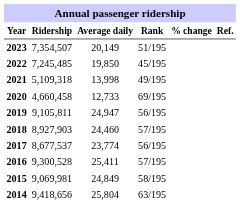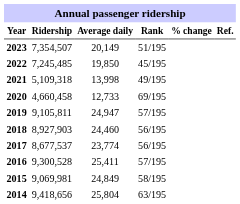 <table class="toccolours" cellpadding="4" cellspacing="0" style="text-align:right;">
 <tr>
 <th colspan="6"  style="background-color:#ccf; background-color:#ccf; font-size:110%; text-align:center;">Annual passenger ridership</th>
 </tr>
 <tr style="font-size:95%; text-align:center">
 <th style="border-bottom:1px solid black">Year</th>
 <th style="border-bottom:1px solid black">Ridership</th>
 <th style="border-bottom:1px solid black">Average daily</th>
 <th style="border-bottom:1px solid black">Rank</th>
 <th style="border-bottom:1px solid black">% change</th>
 <th style="border-bottom:1px solid black">Ref.</th>
 </tr>
 <tr style="text-align:center;">
 <td><strong>2023</strong></td>
 <td>7,354,507</td>
 <td>20,149</td>
 <td>51/195</td>
 <td></td>
 <td></td>
 </tr>
 <tr style="text-align:center;">
 <td><strong>2022</strong></td>
 <td>7,245,485</td>
 <td>19,850</td>
 <td>45/195</td>
 <td></td>
 <td></td>
 </tr>
 <tr style="text-align:center;">
 <td><strong>2021</strong></td>
 <td>5,109,318</td>
 <td>13,998</td>
 <td>49/195</td>
 <td></td>
 <td></td>
 </tr>
 <tr style="text-align:center;">
 <td><strong>2020</strong></td>
 <td>4,660,458</td>
 <td>12,733</td>
 <td>69/195</td>
 <td></td>
 <td></td>
 </tr>
 <tr style="text-align:center;">
 <td><strong>2019</strong></td>
 <td>9,105,811</td>
 <td>24,947</td>
-<td>56/195</td>
+<td>57/195</td>
 <td></td>
 <td></td>
 </tr>
 <tr style="text-align:center;">
 <td><strong>2018</strong></td>
 <td>8,927,903</td>
 <td>24,460</td>
-<td>57/195</td>
+<td>56/195</td>
 <td></td>
 <td></td>
 </tr>
 <tr style="text-align:center;">
 <td><strong>2017</strong></td>
 <td>8,677,537</td>
 <td>23,774</td>
 <td>56/195</td>
 <td></td>
 <td></td>
 </tr>
 <tr style="text-align:center;">
 <td><strong>2016</strong></td>
 <td>9,300,528</td>
 <td>25,411</td>
 <td>57/195</td>
 <td></td>
 <td></td>
 </tr>
 <tr style="text-align:center;">
 <td><strong>2015</strong></td>
 <td>9,069,981</td>
 <td>24,849</td>
 <td>58/195</td>
 <td></td>
 <td></td>
 </tr>
 <tr style="text-align:center;">
 <td><strong>2014</strong></td>
 <td>9,418,656</td>
 <td>25,804</td>
 <td>63/195</td>
 <td></td>
 <td></td>
 </tr>
 </table>
